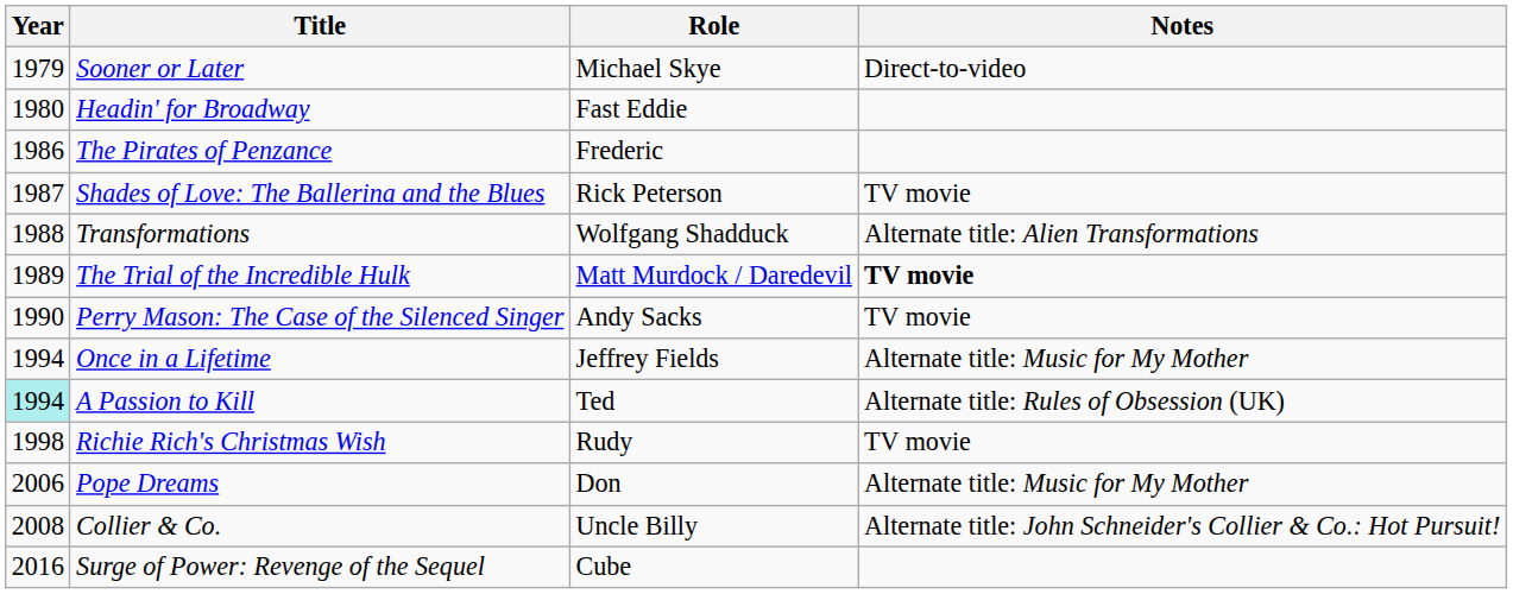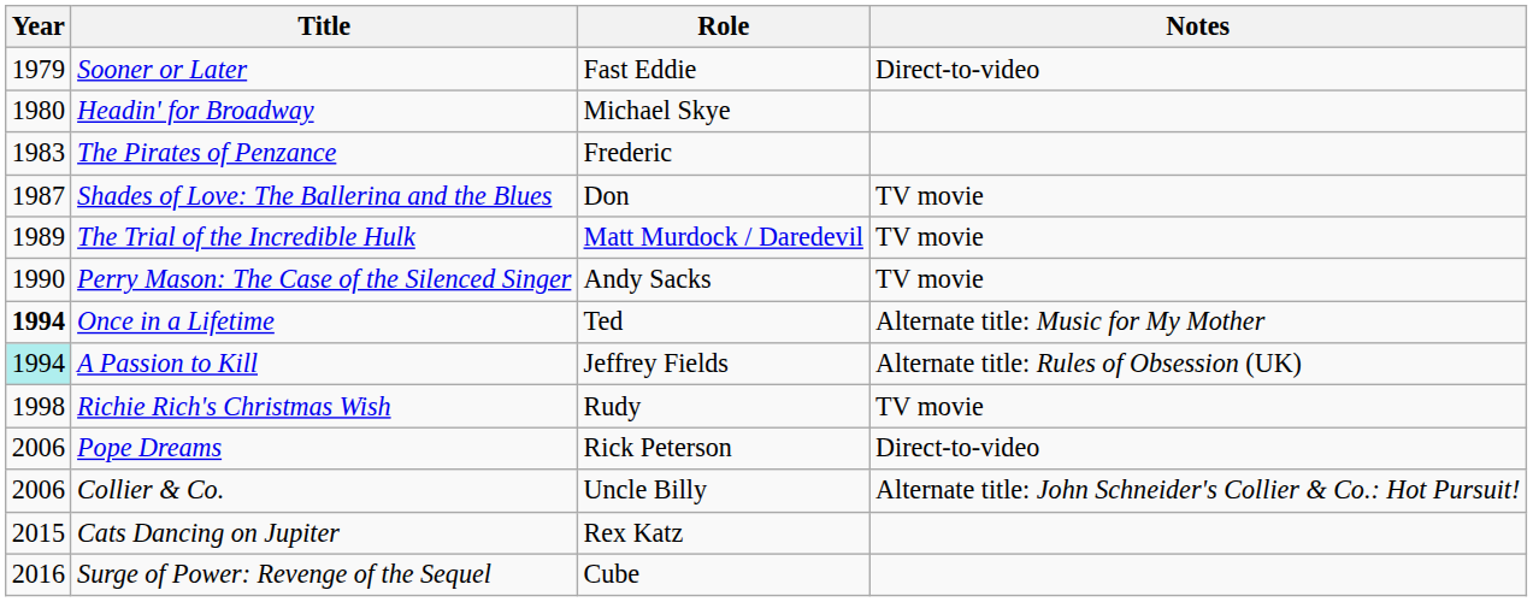 <table class="wikitable sortable">
 <tr>
 <th>Year</th>
 <th>Title</th>
 <th>Role</th>
 <th class=unsortable>Notes</th>
 </tr>
 <tr>
 <td>1979</td>
 <td><em><a href='#'>Sooner or Later</a></em></td>
-<td>Michael Skye</td>
+<td>Fast Eddie</td>
 <td>Direct-to-video</td>
 </tr>
 <tr>
 <td>1980</td>
 <td><em><a href='#'>Headin' for Broadway</a></em></td>
-<td>Fast Eddie</td>
+<td>Michael Skye</td>
 <td></td>
 </tr>
 <tr>
-<td>1986</td>
+<td>1983</td>
 <td><em><a href='#'>The Pirates of Penzance</a></em></td>
 <td>Frederic</td>
 <td></td>
 </tr>
 <tr>
 <td>1987</td>
 <td><em><a href='#'>Shades of Love: The Ballerina and the Blues</a></em></td>
-<td>Rick Peterson</td>
+<td>Don</td>
 <td>TV movie</td>
-</tr>
-<tr>
-<td>1988</td>
-<td><em>Transformations</em></td>
-<td>Wolfgang Shadduck</td>
-<td>Alternate title: <em>Alien Transformations</em></td>
 </tr>
 <tr>
 <td>1989</td>
 <td><em><a href='#'>The Trial of the Incredible Hulk</a></em></td>
 <td><a href='#'>Matt Murdock / Daredevil</a></td>
-<td><strong>TV movie</strong></td>
+<td>TV movie</td>
 </tr>
 <tr>
 <td>1990</td>
 <td><em><a href='#'>Perry Mason: The Case of the Silenced Singer</a></em></td>
 <td>Andy Sacks</td>
 <td>TV movie</td>
 </tr>
 <tr>
-<td>1994</td>
+<td><strong>1994</strong></td>
 <td><em><a href='#'>Once in a Lifetime</a></em></td>
-<td>Jeffrey Fields</td>
+<td>Ted</td>
 <td>Alternate title: <em>Music for My Mother</em></td>
 </tr>
 <tr>
 <td style="background: paleturquoise;">1994</td>
 <td><em><a href='#'>A Passion to Kill</a></em></td>
-<td>Ted</td>
+<td>Jeffrey Fields</td>
 <td>Alternate title: <em>Rules of Obsession</em> (UK)</td>
 </tr>
 <tr>
 <td>1998</td>
 <td><em><a href='#'>Richie Rich's Christmas Wish</a></em></td>
 <td>Rudy</td>
 <td>TV movie</td>
 </tr>
 <tr>
 <td>2006</td>
 <td><em><a href='#'>Pope Dreams</a></em></td>
-<td>Don</td>
-<td>Alternate title: <em>Music for My Mother</em></td>
+<td>Rick Peterson</td>
+<td>Direct-to-video</td>
 </tr>
 <tr>
-<td>2008</td>
+<td>2006</td>
 <td><em>Collier & Co.</em></td>
 <td>Uncle Billy</td>
 <td>Alternate title: <em>John Schneider's Collier & Co.: Hot Pursuit!</em></td>
+</tr>
+<tr>
+<td>2015</td>
+<td><em>Cats Dancing on Jupiter</em></td>
+<td>Rex Katz</td>
+<td></td>
 </tr>
 <tr>
 <td>2016</td>
 <td><em>Surge of Power: Revenge of the Sequel</em></td>
 <td>Cube</td>
 <td></td>
 </tr>
 </table>
